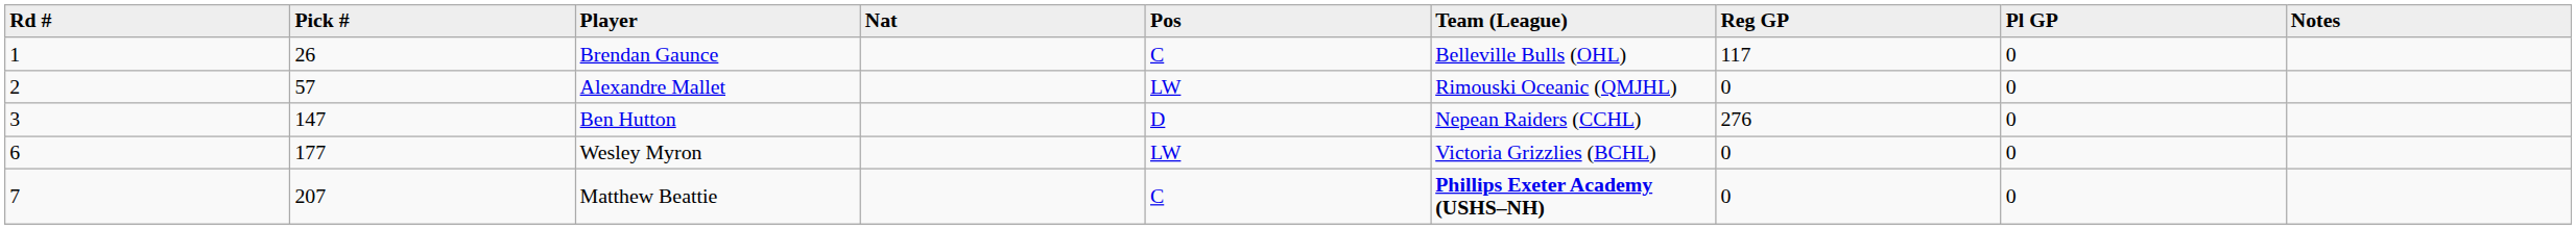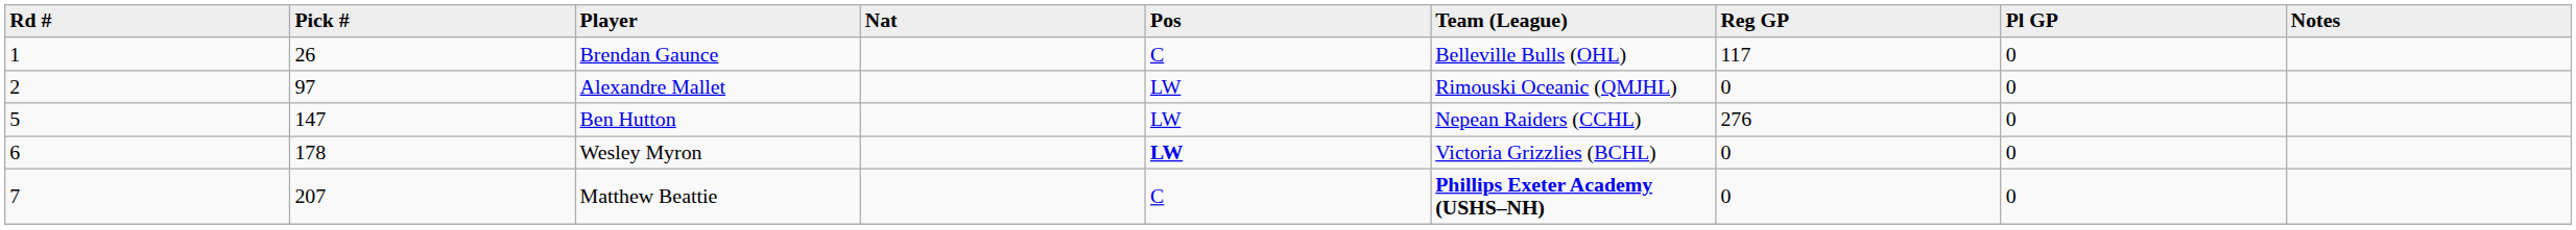 <table class="wikitable" style="width: 100%">
 <tr>
 <td width="5%"; bgcolor="#eeeeee"><strong>Rd #</strong></td>
 <td width="5%"; bgcolor="#eeeeee"><strong>Pick #</strong></td>
 <td width="5%"; bgcolor="#eeeeee"><strong>Player</strong></td>
 <td width="5%"; bgcolor="#eeeeee"><strong>Nat</strong></td>
 <td width="5%"; bgcolor="#eeeeee"><strong>Pos</strong></td>
 <td width="5%"; bgcolor="#eeeeee"><strong>Team (League)</strong></td>
 <td width="5%"; bgcolor="#eeeeee"><strong>Reg GP</strong></td>
 <td width="5%"; bgcolor="#eeeeee"><strong>Pl GP</strong></td>
 <td width="5%"; bgcolor="#eeeeee"><strong>Notes</strong></td>
 </tr>
 <tr>
 <td>1</td>
 <td>26</td>
 <td><a href='#'>Brendan Gaunce</a></td>
 <td></td>
 <td><a href='#'>C</a></td>
 <td><a href='#'>Belleville Bulls</a> (<a href='#'>OHL</a>)</td>
 <td>117</td>
 <td>0</td>
 <td></td>
 </tr>
 <tr>
 <td>2</td>
-<td>57</td>
+<td>97</td>
 <td><a href='#'>Alexandre Mallet</a></td>
 <td></td>
 <td><a href='#'>LW</a></td>
 <td><a href='#'>Rimouski Oceanic</a> (<a href='#'>QMJHL</a>)</td>
 <td>0</td>
 <td>0</td>
 <td></td>
 </tr>
 <tr>
-<td>3</td>
+<td>5</td>
 <td>147</td>
 <td><a href='#'>Ben Hutton</a></td>
 <td></td>
-<td><a href='#'>D</a></td>
+<td><a href='#'>LW</a></td>
 <td><a href='#'>Nepean Raiders</a> (<a href='#'>CCHL</a>)</td>
 <td>276</td>
 <td>0</td>
 <td></td>
 </tr>
 <tr>
 <td>6</td>
-<td>177</td>
+<td>178</td>
 <td>Wesley Myron</td>
 <td></td>
-<td><a href='#'>LW</a></td>
+<td><strong><a href='#'>LW</a></strong></td>
 <td><a href='#'>Victoria Grizzlies</a> (<a href='#'>BCHL</a>)</td>
 <td>0</td>
 <td>0</td>
 <td></td>
 </tr>
 <tr>
 <td>7</td>
 <td>207</td>
 <td>Matthew Beattie</td>
 <td></td>
 <td><a href='#'>C</a></td>
 <td><strong><a href='#'>Phillips Exeter Academy</a> (USHS–NH)</strong></td>
 <td>0</td>
 <td>0</td>
 <td></td>
 </tr>
 <tr>
 </tr>
 </table>
